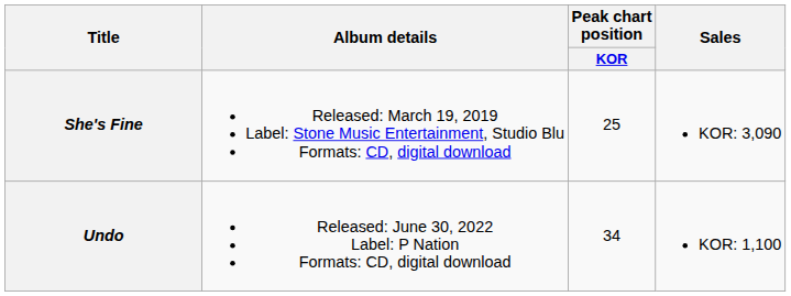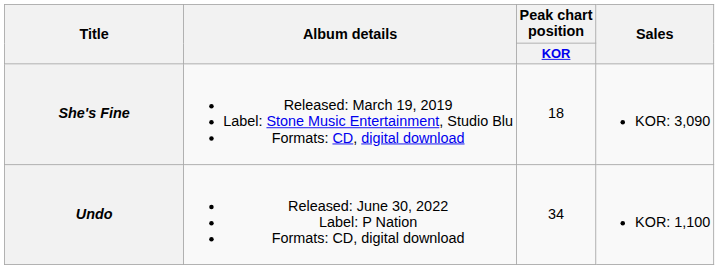 <table class="wikitable plainrowheaders" style="text-align:center;">
 <tr>
 <th rowspan="2" style="width:12em;">Title</th>
 <th rowspan="2">Album details</th>
 <th scope="col">Peak chart<br>position</th>
 <th rowspan="2">Sales</th>
 </tr>
 <tr>
 <th style="font-size:90%;"><a href='#'>KOR</a><br></th>
 </tr>
 <tr>
 <th scope="row"><em>She's Fine</em></th>
 <td><br><ul><li>Released: March 19, 2019</li><li>Label: <a href='#'>Stone Music Entertainment</a>, Studio Blu</li><li>Formats: <a href='#'>CD</a>, <a href='#'>digital download</a></li></ul></td>
-<td>25</td>
+<td>18</td>
 <td><br><ul><li>KOR: 3,090</li></ul></td>
 </tr>
 <tr>
 <th scope="row"><em>Undo</em></th>
 <td><br><ul><li>Released: June 30, 2022</li><li>Label: P Nation</li><li>Formats: CD, digital download</li></ul></td>
 <td>34</td>
 <td><br><ul><li>KOR: 1,100</li></ul></td>
 </tr>
 </table>
